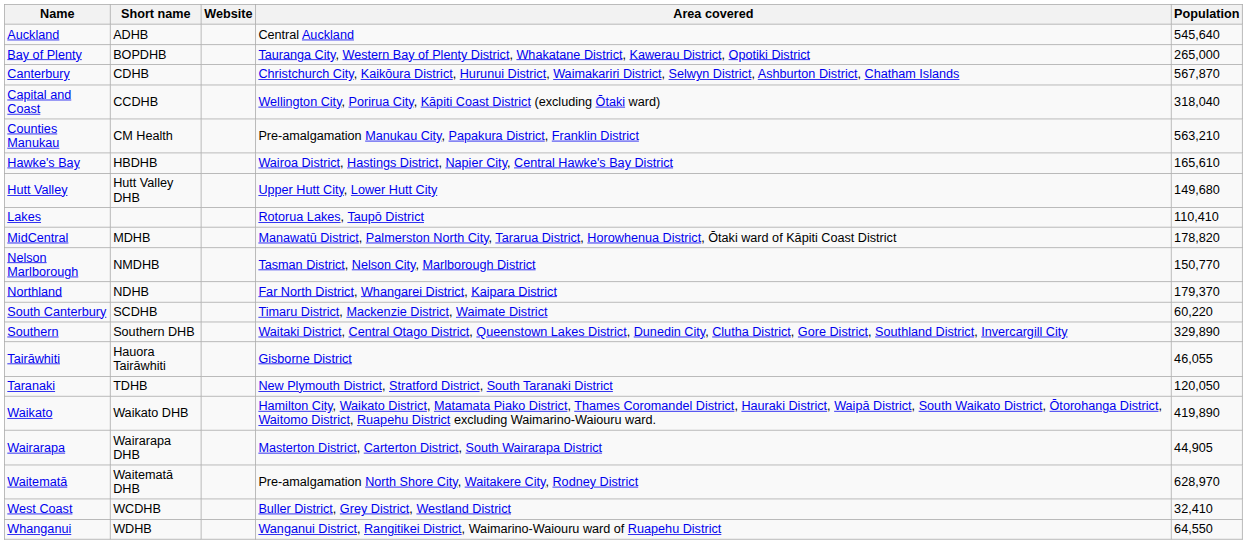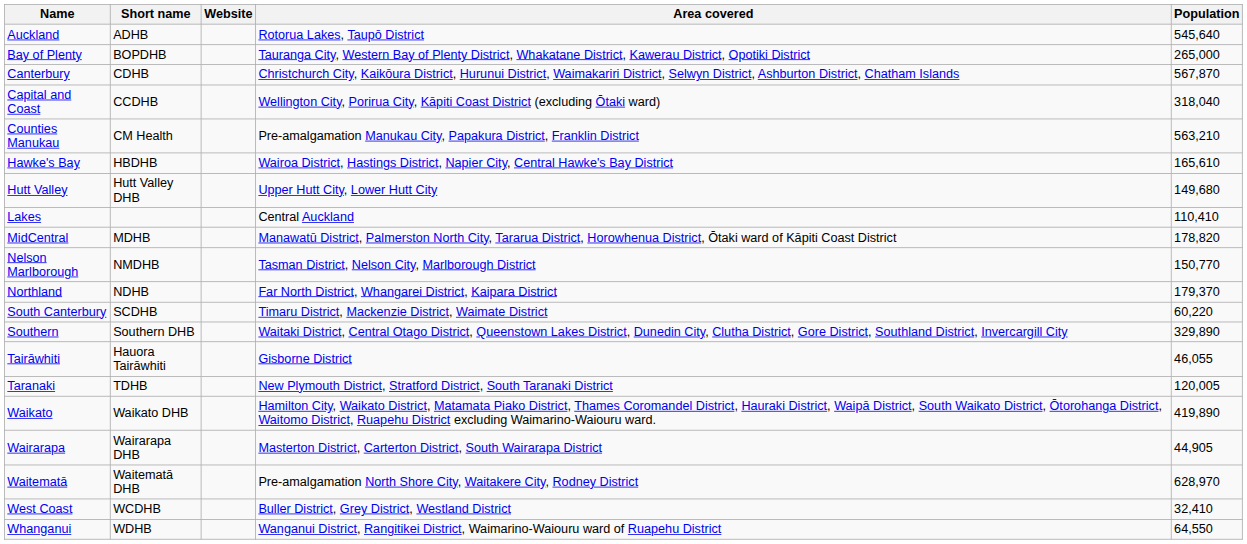 <table class="wikitable" border="1">
 <tr>
 <th>Name</th>
 <th>Short name</th>
 <th>Website</th>
 <th>Area covered</th>
 <th>Population</th>
 </tr>
 <tr>
 <td><a href='#'>Auckland</a></td>
 <td>ADHB</td>
 <td></td>
-<td>Central <a href='#'>Auckland</a></td>
+<td><a href='#'>Rotorua Lakes</a>, <a href='#'>Taupō District</a></td>
 <td>545,640</td>
 </tr>
 <tr>
 <td><a href='#'>Bay of Plenty</a></td>
 <td>BOPDHB</td>
 <td></td>
 <td><a href='#'>Tauranga City</a>, <a href='#'>Western Bay of Plenty District</a>, <a href='#'>Whakatane District</a>, <a href='#'>Kawerau District</a>, <a href='#'>Opotiki District</a></td>
 <td>265,000</td>
 </tr>
 <tr>
 <td><a href='#'>Canterbury</a></td>
 <td>CDHB</td>
 <td></td>
 <td><a href='#'>Christchurch City</a>, <a href='#'>Kaikōura District</a>, <a href='#'>Hurunui District</a>, <a href='#'>Waimakariri District</a>, <a href='#'>Selwyn District</a>, <a href='#'>Ashburton District</a>, <a href='#'>Chatham Islands</a></td>
 <td>567,870</td>
 </tr>
 <tr>
 <td><a href='#'>Capital and Coast</a></td>
 <td>CCDHB</td>
 <td></td>
 <td><a href='#'>Wellington City</a>, <a href='#'>Porirua City</a>, <a href='#'>Kāpiti Coast District</a> (excluding <a href='#'>Ōtaki</a> ward)</td>
 <td>318,040</td>
 </tr>
 <tr>
 <td><a href='#'>Counties Manukau</a></td>
 <td>CM Health</td>
 <td></td>
 <td>Pre-amalgamation <a href='#'>Manukau City</a>, <a href='#'>Papakura District</a>, <a href='#'>Franklin District</a></td>
 <td>563,210</td>
 </tr>
 <tr>
 <td><a href='#'>Hawke's Bay</a></td>
 <td>HBDHB</td>
 <td></td>
 <td><a href='#'>Wairoa District</a>, <a href='#'>Hastings District</a>, <a href='#'>Napier City</a>, <a href='#'>Central Hawke's Bay District</a></td>
 <td>165,610</td>
 </tr>
 <tr>
 <td><a href='#'>Hutt Valley</a></td>
 <td>Hutt Valley DHB</td>
 <td></td>
 <td><a href='#'>Upper Hutt City</a>, <a href='#'>Lower Hutt City</a></td>
 <td>149,680</td>
 </tr>
 <tr>
 <td><a href='#'>Lakes</a></td>
 <td></td>
 <td></td>
-<td><a href='#'>Rotorua Lakes</a>, <a href='#'>Taupō District</a></td>
+<td>Central <a href='#'>Auckland</a></td>
 <td>110,410</td>
 </tr>
 <tr>
 <td><a href='#'>MidCentral</a></td>
 <td>MDHB</td>
 <td></td>
 <td><a href='#'>Manawatū District</a>, <a href='#'>Palmerston North City</a>, <a href='#'>Tararua District</a>, <a href='#'>Horowhenua District</a>, Ōtaki ward of Kāpiti Coast District</td>
 <td>178,820</td>
 </tr>
 <tr>
 <td><a href='#'>Nelson Marlborough</a></td>
 <td>NMDHB</td>
 <td></td>
 <td><a href='#'>Tasman District</a>, <a href='#'>Nelson City</a>, <a href='#'>Marlborough District</a></td>
 <td>150,770</td>
 </tr>
 <tr>
 <td><a href='#'>Northland</a></td>
 <td>NDHB</td>
 <td></td>
 <td><a href='#'>Far North District</a>, <a href='#'>Whangarei District</a>, <a href='#'>Kaipara District</a></td>
 <td>179,370</td>
 </tr>
 <tr>
 <td><a href='#'>South Canterbury</a></td>
 <td>SCDHB</td>
 <td></td>
 <td><a href='#'>Timaru District</a>, <a href='#'>Mackenzie District</a>, <a href='#'>Waimate District</a></td>
 <td>60,220</td>
 </tr>
 <tr>
 <td><a href='#'>Southern</a></td>
 <td>Southern DHB</td>
 <td></td>
 <td><a href='#'>Waitaki District</a>, <a href='#'>Central Otago District</a>, <a href='#'>Queenstown Lakes District</a>, <a href='#'>Dunedin City</a>, <a href='#'>Clutha District</a>, <a href='#'>Gore District</a>, <a href='#'>Southland District</a>, <a href='#'>Invercargill City</a></td>
 <td>329,890</td>
 </tr>
 <tr>
 <td><a href='#'>Tairāwhiti</a></td>
 <td>Hauora Tairāwhiti</td>
 <td></td>
 <td><a href='#'>Gisborne District</a></td>
 <td>46,055</td>
 </tr>
 <tr>
 <td><a href='#'>Taranaki</a></td>
 <td>TDHB</td>
 <td></td>
 <td><a href='#'>New Plymouth District</a>, <a href='#'>Stratford District</a>, <a href='#'>South Taranaki District</a></td>
-<td>120,050</td>
+<td>120,005</td>
 </tr>
 <tr>
 <td><a href='#'>Waikato</a></td>
 <td>Waikato DHB</td>
 <td></td>
 <td><a href='#'>Hamilton City</a>, <a href='#'>Waikato District</a>, <a href='#'>Matamata Piako District</a>, <a href='#'>Thames Coromandel District</a>, <a href='#'>Hauraki District</a>, <a href='#'>Waipā District</a>, <a href='#'>South Waikato District</a>, <a href='#'>Ōtorohanga District</a>, <a href='#'>Waitomo District</a>, <a href='#'>Ruapehu District</a> excluding Waimarino-Waiouru ward.</td>
 <td>419,890</td>
 </tr>
 <tr>
 <td><a href='#'>Wairarapa</a></td>
 <td>Wairarapa DHB</td>
 <td></td>
 <td><a href='#'>Masterton District</a>, <a href='#'>Carterton District</a>, <a href='#'>South Wairarapa District</a></td>
 <td>44,905</td>
 </tr>
 <tr>
 <td><a href='#'>Waitematā</a></td>
 <td>Waitematā DHB</td>
 <td></td>
 <td>Pre-amalgamation <a href='#'>North Shore City</a>, <a href='#'>Waitakere City</a>, <a href='#'>Rodney District</a></td>
 <td>628,970</td>
 </tr>
 <tr>
 <td><a href='#'>West Coast</a></td>
 <td>WCDHB</td>
 <td></td>
 <td><a href='#'>Buller District</a>, <a href='#'>Grey District</a>, <a href='#'>Westland District</a></td>
 <td>32,410</td>
 </tr>
 <tr>
 <td><a href='#'>Whanganui</a></td>
 <td>WDHB</td>
 <td></td>
 <td><a href='#'>Wanganui District</a>, <a href='#'>Rangitikei District</a>, Waimarino-Waiouru ward of <a href='#'>Ruapehu District</a></td>
 <td>64,550</td>
 </tr>
 </table>
